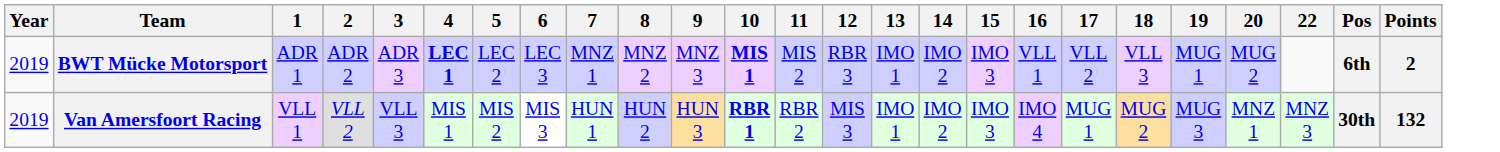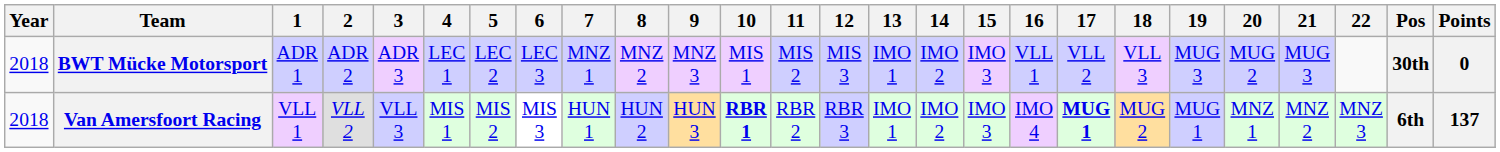 <table class="wikitable" style="text-align:center; font-size:85%">
 <tr>
 <th>Year</th>
 <th>Team</th>
 <th>1</th>
 <th>2</th>
 <th>3</th>
 <th>4</th>
 <th>5</th>
 <th>6</th>
 <th>7</th>
 <th>8</th>
 <th>9</th>
 <th>10</th>
 <th>11</th>
 <th>12</th>
 <th>13</th>
 <th>14</th>
 <th>15</th>
 <th>16</th>
 <th>17</th>
 <th>18</th>
 <th>19</th>
 <th>20</th>
+<th>21</th>
 <th>22</th>
 <th>Pos</th>
 <th>Points</th>
 </tr>
 <tr>
-<td><a href='#'>2019</a></td>
+<td><a href='#'>2018</a></td>
 <th nowrap><a href='#'>BWT Mücke Motorsport</a></th>
 <td style="background:#CFCFFF;"><a href='#'>ADR<br>1</a><br></td>
 <td style="background:#CFCFFF;"><a href='#'>ADR<br>2</a><br></td>
 <td style="background:#EFCFFF;"><a href='#'>ADR<br>3</a><br></td>
-<td style="background:#CFCFFF;"><strong><a href='#'>LEC<br>1</a><br></strong></td>
+<td style="background:#CFCFFF;"><a href='#'>LEC<br>1</a><br></td>
 <td style="background:#CFCFFF;"><a href='#'>LEC<br>2</a><br></td>
 <td style="background:#CFCFFF;"><a href='#'>LEC<br>3</a><br></td>
 <td style="background:#CFCFFF;"><a href='#'>MNZ<br>1</a><br></td>
 <td style="background:#EFCFFF;"><a href='#'>MNZ<br>2</a><br></td>
 <td style="background:#EFCFFF;"><a href='#'>MNZ<br>3</a><br></td>
-<td style="background:#EFCFFF;"><strong><a href='#'>MIS<br>1</a><br></strong></td>
+<td style="background:#EFCFFF;"><a href='#'>MIS<br>1</a><br></td>
 <td style="background:#CFCFFF;"><a href='#'>MIS<br>2</a><br></td>
-<td style="background:#CFCFFF;"><a href='#'>RBR<br>3</a><br></td>
+<td style="background:#CFCFFF;"><a href='#'>MIS<br>3</a><br></td>
 <td style="background:#CFCFFF;"><a href='#'>IMO<br>1</a><br></td>
 <td style="background:#CFCFFF;"><a href='#'>IMO<br>2</a><br></td>
 <td style="background:#EFCFFF;"><a href='#'>IMO<br>3</a><br></td>
 <td style="background:#CFCFFF;"><a href='#'>VLL<br>1</a><br></td>
 <td style="background:#CFCFFF;"><a href='#'>VLL<br>2</a><br></td>
 <td style="background:#EFCFFF;"><a href='#'>VLL<br>3</a><br></td>
-<td style="background:#CFCFFF;"><a href='#'>MUG<br>1</a><br></td>
+<td style="background:#CFCFFF;"><a href='#'>MUG<br>3</a><br></td>
 <td style="background:#CFCFFF;"><a href='#'>MUG<br>2</a><br></td>
+<td style="background:#CFCFFF;"><a href='#'>MUG<br>3</a><br></td>
 <td></td>
-<th>6th</th>
-<th>2</th>
+<th>30th</th>
+<th>0</th>
 </tr>
 <tr>
-<td><a href='#'>2019</a></td>
+<td><a href='#'>2018</a></td>
 <th nowrap><a href='#'>Van Amersfoort Racing</a></th>
 <td style="background:#EFCFFF;"><a href='#'>VLL<br>1</a><br></td>
 <td style="background:#DFDFDF;"><em><a href='#'>VLL<br>2</a></em><br></td>
 <td style="background:#CFCFFF;"><a href='#'>VLL<br>3</a><br></td>
 <td style="background:#DFFFDF;"><a href='#'>MIS<br>1</a><br></td>
 <td style="background:#DFFFDF;"><a href='#'>MIS<br>2</a><br></td>
 <td style="background:#ffffff;"><a href='#'>MIS<br>3</a><br></td>
 <td style="background:#DFFFDF;"><a href='#'>HUN<br>1</a><br></td>
 <td style="background:#CFCFFF;"><a href='#'>HUN<br>2</a><br></td>
 <td style="background:#FFDF9F;"><a href='#'>HUN<br>3</a><br></td>
 <td style="background:#DFFFDF;"><strong><a href='#'>RBR<br>1</a><br></strong></td>
 <td style="background:#DFFFDF;"><a href='#'>RBR<br>2</a><br></td>
-<td style="background:#CFCFFF;"><a href='#'>MIS<br>3</a><br></td>
+<td style="background:#CFCFFF;"><a href='#'>RBR<br>3</a><br></td>
 <td style="background:#DFFFDF;"><a href='#'>IMO<br>1</a><br></td>
 <td style="background:#DFFFDF;"><a href='#'>IMO<br>2</a><br></td>
 <td style="background:#DFFFDF;"><a href='#'>IMO<br>3</a><br></td>
 <td style="background:#EFCFFF;"><a href='#'>IMO<br>4</a><br></td>
-<td style="background:#DFFFDF;"><a href='#'>MUG<br>1</a><br></td>
+<td style="background:#DFFFDF;"><strong><a href='#'>MUG<br>1</a><br></strong></td>
 <td style="background:#FFDF9F;"><a href='#'>MUG<br>2</a><br></td>
-<td style="background:#CFCFFF;"><a href='#'>MUG<br>3</a><br></td>
+<td style="background:#CFCFFF;"><a href='#'>MUG<br>1</a><br></td>
 <td style="background:#DFFFDF;"><a href='#'>MNZ<br>1</a><br></td>
+<td style="background:#DFFFDF;"><a href='#'>MNZ<br>2</a><br></td>
 <td style="background:#DFFFDF;"><a href='#'>MNZ<br>3</a><br></td>
-<th>30th</th>
-<th>132</th>
+<th>6th</th>
+<th>137</th>
 </tr>
 </table>
